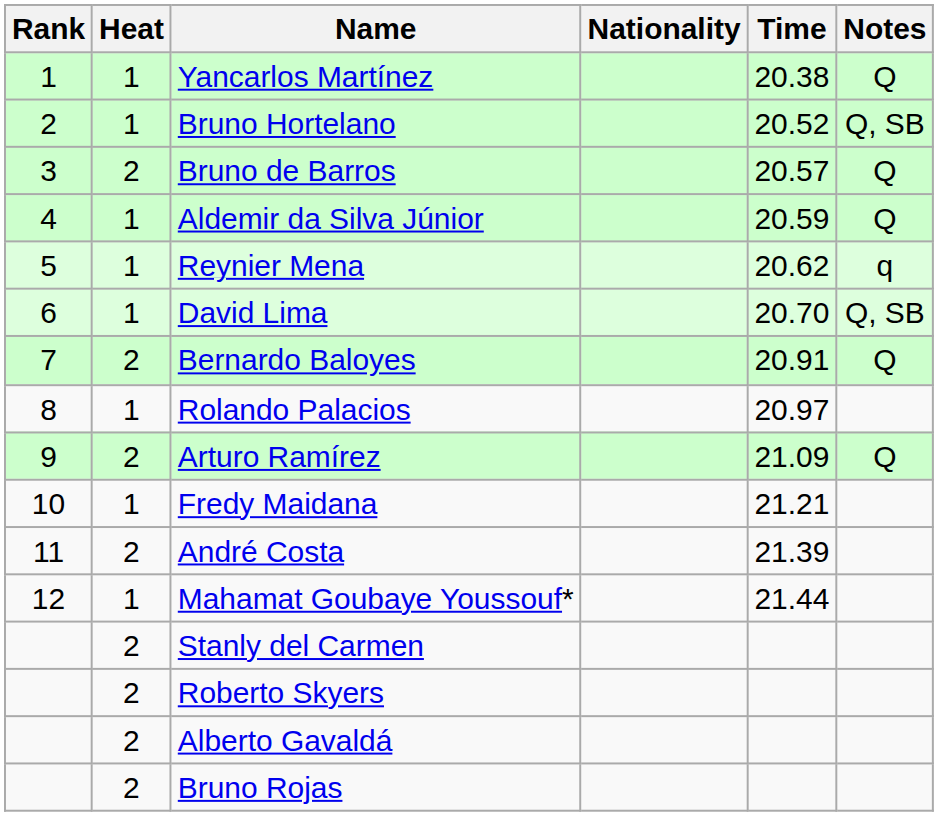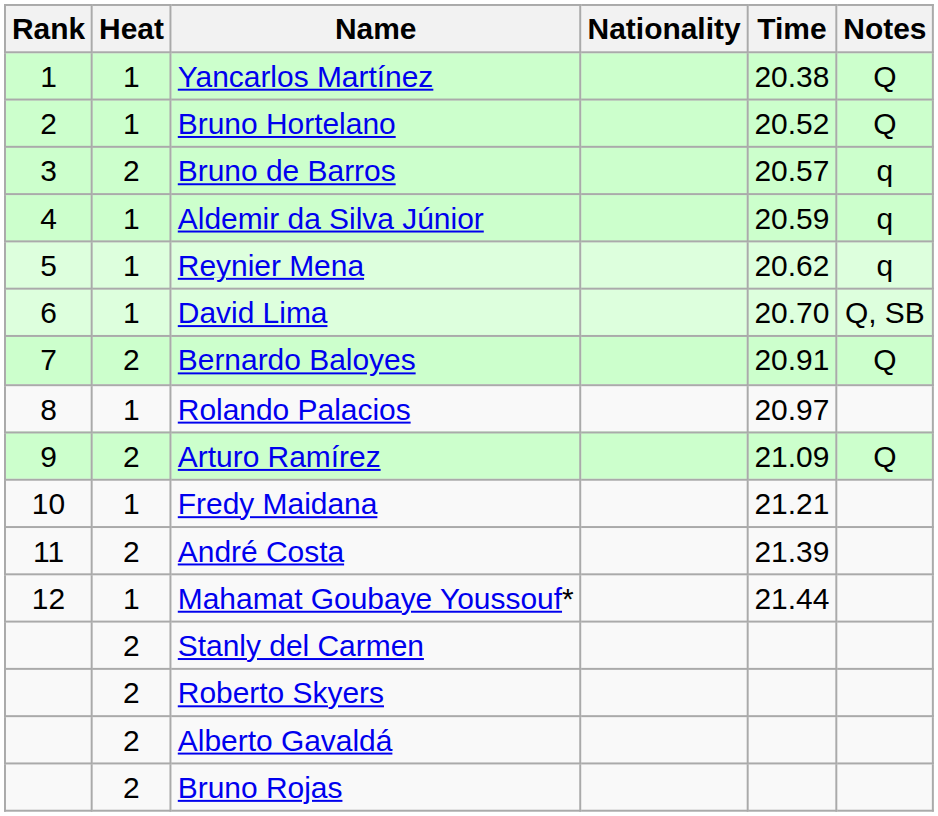 <table class="wikitable sortable" style="text-align:center;font-size:95%">
 <tr>
 <th>Rank</th>
 <th>Heat</th>
 <th>Name</th>
 <th>Nationality</th>
 <th>Time</th>
 <th>Notes</th>
 </tr>
 <tr bgcolor=ccffcc>
 <td>1</td>
 <td>1</td>
 <td align=left><a href='#'>Yancarlos Martínez</a></td>
 <td align=left></td>
 <td>20.38</td>
 <td>Q</td>
 </tr>
 <tr bgcolor=ccffcc>
 <td>2</td>
 <td>1</td>
 <td align=left><a href='#'>Bruno Hortelano</a></td>
 <td align=left></td>
 <td>20.52</td>
-<td>Q, SB</td>
+<td>Q</td>
 </tr>
 <tr bgcolor=ccffcc>
 <td>3</td>
 <td>2</td>
 <td align=left><a href='#'>Bruno de Barros</a></td>
 <td align=left></td>
 <td>20.57</td>
-<td>Q</td>
+<td>q</td>
 </tr>
 <tr bgcolor=ccffcc>
 <td>4</td>
 <td>1</td>
 <td align=left><a href='#'>Aldemir da Silva Júnior</a></td>
 <td align=left></td>
 <td>20.59</td>
-<td>Q</td>
+<td>q</td>
 </tr>
 <tr bgcolor=ddffdd>
 <td>5</td>
 <td>1</td>
 <td align=left><a href='#'>Reynier Mena</a></td>
 <td align=left></td>
 <td>20.62</td>
 <td>q</td>
 </tr>
 <tr bgcolor=ddffdd>
 <td>6</td>
 <td>1</td>
 <td align=left><a href='#'>David Lima</a></td>
 <td align=left></td>
 <td>20.70</td>
 <td>Q, SB</td>
 </tr>
 <tr bgcolor=ccffcc>
 <td>7</td>
 <td>2</td>
 <td align=left><a href='#'>Bernardo Baloyes</a></td>
 <td align=left></td>
 <td>20.91</td>
 <td>Q</td>
 </tr>
 <tr>
 <td>8</td>
 <td>1</td>
 <td align=left><a href='#'>Rolando Palacios</a></td>
 <td align=left></td>
 <td>20.97</td>
 <td></td>
 </tr>
 <tr bgcolor=ccffcc>
 <td>9</td>
 <td>2</td>
 <td align=left><a href='#'>Arturo Ramírez</a></td>
 <td align=left></td>
 <td>21.09</td>
 <td>Q</td>
 </tr>
 <tr>
 <td>10</td>
 <td>1</td>
 <td align=left><a href='#'>Fredy Maidana</a></td>
 <td align=left></td>
 <td>21.21</td>
 <td></td>
 </tr>
 <tr>
 <td>11</td>
 <td>2</td>
 <td align=left><a href='#'>André Costa</a></td>
 <td align=left></td>
 <td>21.39</td>
 <td></td>
 </tr>
 <tr>
 <td>12</td>
 <td>1</td>
 <td align=left><a href='#'>Mahamat Goubaye Youssouf</a>*</td>
 <td align=left></td>
 <td>21.44</td>
 <td></td>
 </tr>
 <tr>
 <td></td>
 <td>2</td>
 <td align=left><a href='#'>Stanly del Carmen</a></td>
 <td align=left></td>
 <td></td>
 <td></td>
 </tr>
 <tr>
 <td></td>
 <td>2</td>
 <td align=left><a href='#'>Roberto Skyers</a></td>
 <td align=left></td>
 <td></td>
 <td></td>
 </tr>
 <tr>
 <td></td>
 <td>2</td>
 <td align=left><a href='#'>Alberto Gavaldá</a></td>
 <td align=left></td>
 <td></td>
 <td></td>
 </tr>
 <tr>
 <td></td>
 <td>2</td>
 <td align=left><a href='#'>Bruno Rojas</a></td>
 <td align=left></td>
 <td></td>
 <td></td>
 </tr>
 </table>
